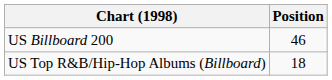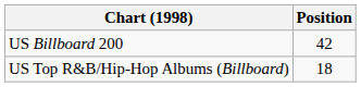 <table class="wikitable sortable">
 <tr>
 <th>Chart (1998)</th>
 <th>Position</th>
 </tr>
 <tr>
 <td>US <em>Billboard</em> 200</td>
-<td style="text-align:center;">46</td>
+<td style="text-align:center;">42</td>
 </tr>
 <tr>
 <td>US Top R&B/Hip-Hop Albums (<em>Billboard</em>)</td>
 <td style="text-align:center;">18</td>
 </tr>
 </table>
